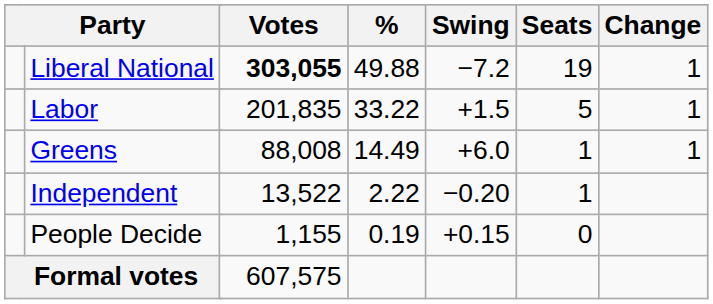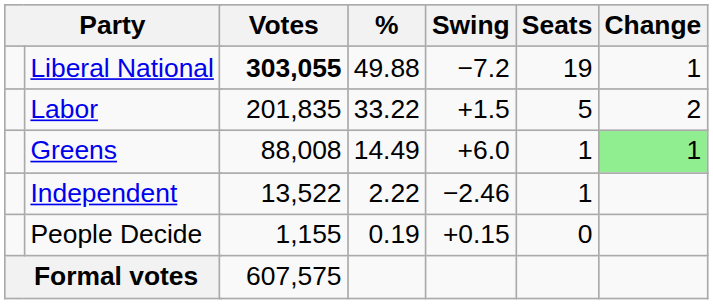 <table class="wikitable" style="text-align:right; margin-bottom:0">
 <tr>
 <th style="width:10px" colspan=3>Party</th>
 <th style="width:70px;">Votes</th>
 <th style="width:40px;">%</th>
 <th style="width:40px;">Swing</th>
 <th style="width:40px;">Seats</th>
 <th style="width:40px;">Change</th>
 </tr>
 <tr>
 <td> </td>
 <td style="text-align:left;" colspan="2"><a href='#'>Liberal National</a></td>
 <td style="width:70px;"><strong>303,055</strong></td>
 <td style="width:40px;">49.88</td>
 <td style="width:45px;">−7.2</td>
 <td style="width:40px;">19</td>
 <td style="width:55px;"> 1</td>
 </tr>
 <tr>
 <td> </td>
 <td style="text-align:left;" colspan="2"><a href='#'>Labor</a></td>
 <td style="width:70px;">201,835</td>
 <td style="width:40px;">33.22</td>
 <td style="width:45px;">+1.5</td>
 <td style="width:40px;">5</td>
-<td style="width:55px;"> 1</td>
+<td style="width:55px;"> 2</td>
 </tr>
 <tr>
 <td> </td>
 <td style="text-align:left;" colspan="2"><a href='#'>Greens</a></td>
 <td style="width:70px;">88,008</td>
 <td style="width:40px;">14.49</td>
 <td style="width:45px;">+6.0</td>
 <td style="width:40px;">1</td>
-<td style="width:55px;"> 1</td>
+<td style="background: lightgreen; width:55px;"> 1</td>
 </tr>
 <tr>
 <td> </td>
 <td style="text-align:left;" colspan="2"><a href='#'>Independent</a></td>
 <td style="width:70px;">13,522</td>
 <td style="width:40px;">2.22</td>
-<td style="width:45px;">−0.20</td>
+<td style="width:45px;">−2.46</td>
 <td style="width:40px;">1</td>
 <td style="width:55px;"></td>
 </tr>
 <tr>
 <td> </td>
 <td style="text-align:left;" colspan="2">People Decide</td>
 <td style="width:70px;">1,155</td>
 <td style="width:40px;">0.19</td>
 <td style="width:45px;">+0.15</td>
 <td style="width:40px;">0</td>
 <td style="width:55px;"></td>
 </tr>
 <tr>
 <th colspan="3" rowspan="1"> Formal votes</th>
 <td>607,575</td>
 <td></td>
 <td></td>
 <td></td>
 <td></td>
 </tr>
 </table>
